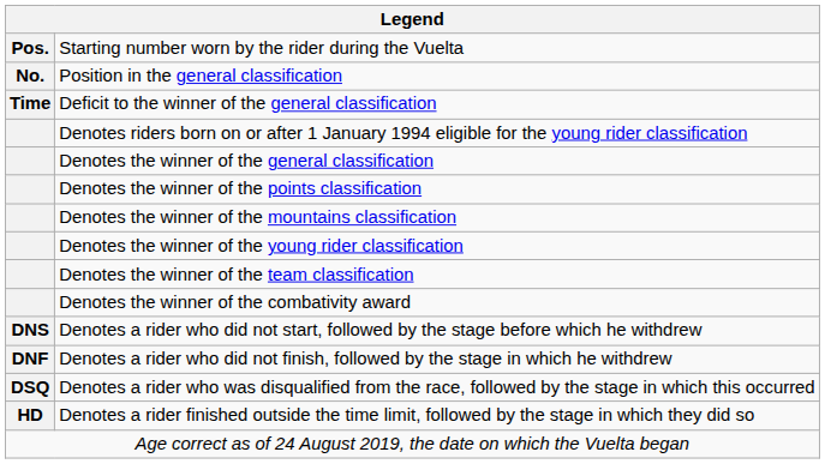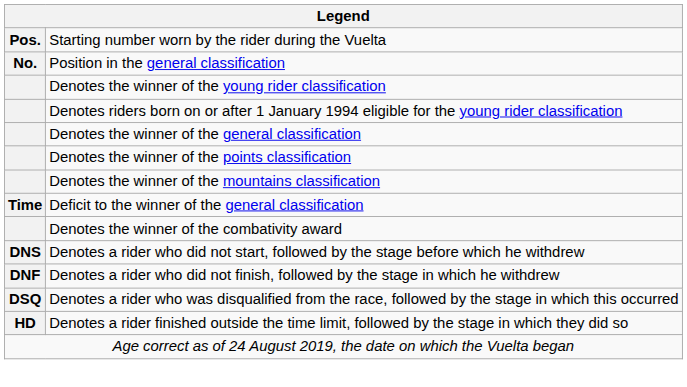 <table class="wikitable">
 <tr>
 <th colspan=2>Legend</th>
 </tr>
 <tr>
 <th scope="row" style="text-align:center;">Pos.</th>
 <td>Starting number worn by the rider during the Vuelta</td>
 </tr>
 <tr>
 <th scope="row" style="text-align:center;">No.</th>
 <td>Position in the <a href='#'>general classification</a></td>
 </tr>
 <tr>
-<th scope="row" style="text-align:center;">Time</th>
-<td>Deficit to the winner of the <a href='#'>general classification</a></td>
+<th scope="row" style="text-align:center;"></th>
+<td>Denotes the winner of the <a href='#'>young rider classification</a></td>
 </tr>
 <tr>
 <th scope="row" style="text-align:center;"></th>
 <td>Denotes riders born on or after 1 January 1994 eligible for the <a href='#'>young rider classification</a></td>
 </tr>
 <tr>
 <th scope="row" style="text-align:center;"></th>
 <td>Denotes the winner of the <a href='#'>general classification</a></td>
 </tr>
 <tr>
 <th scope="row" style="text-align:center;"></th>
 <td>Denotes the winner of the <a href='#'>points classification</a></td>
 </tr>
 <tr>
 <th scope="row" style="text-align:center;"></th>
 <td>Denotes the winner of the <a href='#'>mountains classification</a></td>
 </tr>
 <tr>
-<th scope="row" style="text-align:center;"></th>
-<td>Denotes the winner of the <a href='#'>young rider classification</a></td>
-</tr>
-<tr>
-<th scope="row" style="text-align:center;"></th>
-<td>Denotes the winner of the <a href='#'>team classification</a></td>
+<th scope="row" style="text-align:center;">Time</th>
+<td>Deficit to the winner of the <a href='#'>general classification</a></td>
 </tr>
 <tr>
 <th scope="row" style="text-align:center;"></th>
 <td>Denotes the winner of the combativity award</td>
 </tr>
 <tr>
 <th scope="row" style="text-align:center;">DNS</th>
 <td>Denotes a rider who did not start, followed by the stage before which he withdrew</td>
 </tr>
 <tr>
 <th scope="row" style="text-align:center;">DNF</th>
 <td>Denotes a rider who did not finish, followed by the stage in which he withdrew</td>
 </tr>
 <tr>
 <th scope="row" style="text-align:center;">DSQ</th>
 <td>Denotes a rider who was disqualified from the race, followed by the stage in which this occurred</td>
 </tr>
 <tr>
 <th scope="row" style="text-align:center;">HD</th>
 <td>Denotes a rider finished outside the time limit, followed by the stage in which they did so</td>
 </tr>
 <tr>
 <td style="text-align:center;" colspan="2"><em>Age correct as of 24 August 2019, the date on which the Vuelta began</em></td>
 </tr>
 </table>
